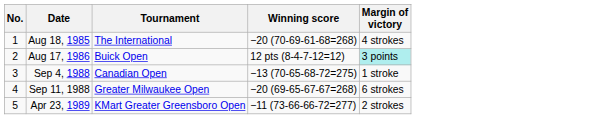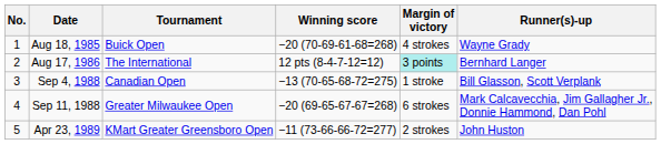 <table class="wikitable" style="font-size:95%;">
 <tr>
 <th>No.</th>
 <th>Date</th>
 <th>Tournament</th>
 <th>Winning score</th>
 <th>Margin of<br>victory</th>
+<th>Runner(s)-up</th>
 </tr>
 <tr>
 <td align=center>1</td>
 <td align=right>Aug 18, <a href='#'>1985</a></td>
-<td><a href='#'>The International</a></td>
+<td><a href='#'>Buick Open</a></td>
 <td>−20  (70-69-61-68=268)</td>
 <td>4 strokes</td>
+<td> <a href='#'>Wayne Grady</a></td>
 </tr>
 <tr>
 <td align=center>2</td>
 <td align=right>Aug 17, <a href='#'>1986</a></td>
-<td><a href='#'>Buick Open</a></td>
+<td><a href='#'>The International</a></td>
 <td>12 pts (8-4-7-12=12)</td>
 <td style="background: paleturquoise;">3 points</td>
+<td> <a href='#'>Bernhard Langer</a></td>
 </tr>
 <tr>
 <td align=center>3</td>
 <td align=right>Sep 4, <a href='#'>1988</a></td>
 <td><a href='#'>Canadian Open</a></td>
 <td>−13 (70-65-68-72=275)</td>
 <td>1 stroke</td>
+<td> <a href='#'>Bill Glasson</a>,  <a href='#'>Scott Verplank</a></td>
 </tr>
 <tr>
 <td align=center>4</td>
 <td align=right>Sep 11, 1988</td>
 <td><a href='#'>Greater Milwaukee Open</a></td>
 <td>−20 (69-65-67-67=268)</td>
 <td>6 strokes</td>
+<td> <a href='#'>Mark Calcavecchia</a>,  <a href='#'>Jim Gallagher Jr.</a>,<br> <a href='#'>Donnie Hammond</a>,  <a href='#'>Dan Pohl</a></td>
 </tr>
 <tr>
 <td align=center>5</td>
 <td align=right>Apr 23, <a href='#'>1989</a></td>
 <td><a href='#'>KMart Greater Greensboro Open</a></td>
 <td>−11 (73-66-66-72=277)</td>
 <td>2 strokes</td>
+<td> <a href='#'>John Huston</a></td>
 </tr>
 </table>
